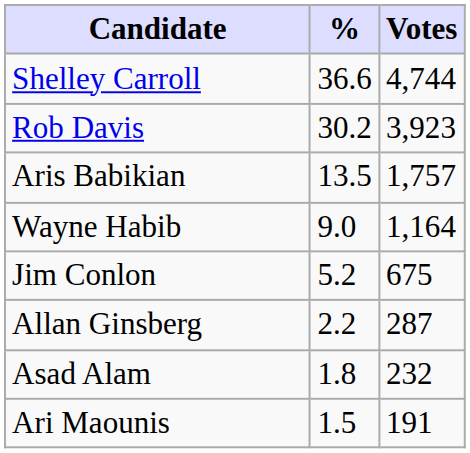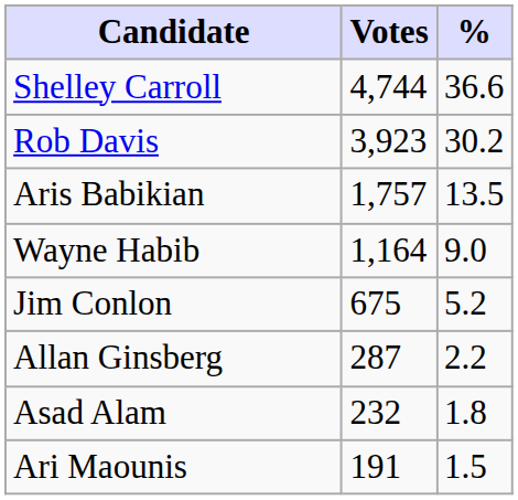 <table class="wikitable">
 <tr>
 <th style="background:#ddf; width:150px;">Candidate</th>
+<th style="background:#ddf;">Votes</th>
 <th style="background:#ddf;">%</th>
-<th style="background:#ddf;">Votes</th>
 </tr>
 <tr>
 <td><a href='#'>Shelley Carroll</a></td>
+<td>4,744</td>
 <td>36.6</td>
-<td>4,744</td>
 </tr>
 <tr>
 <td><a href='#'>Rob Davis</a></td>
+<td>3,923</td>
 <td>30.2</td>
-<td>3,923</td>
 </tr>
 <tr>
 <td>Aris Babikian</td>
+<td>1,757</td>
 <td>13.5</td>
-<td>1,757</td>
 </tr>
 <tr>
 <td>Wayne Habib</td>
+<td>1,164</td>
 <td>9.0</td>
-<td>1,164</td>
 </tr>
 <tr>
 <td>Jim Conlon</td>
+<td>675</td>
 <td>5.2</td>
-<td>675</td>
 </tr>
 <tr>
 <td>Allan Ginsberg</td>
+<td>287</td>
 <td>2.2</td>
-<td>287</td>
 </tr>
 <tr>
 <td>Asad Alam</td>
+<td>232</td>
 <td>1.8</td>
-<td>232</td>
 </tr>
 <tr>
 <td>Ari Maounis</td>
+<td>191</td>
 <td>1.5</td>
-<td>191</td>
 </tr>
 </table>
